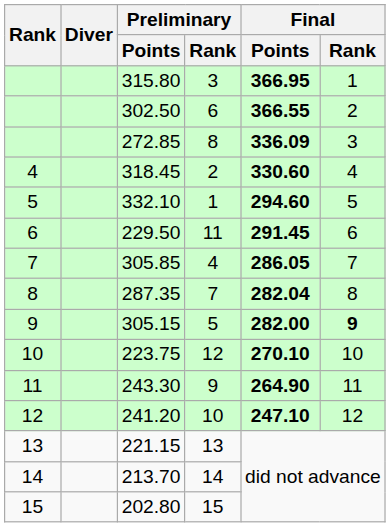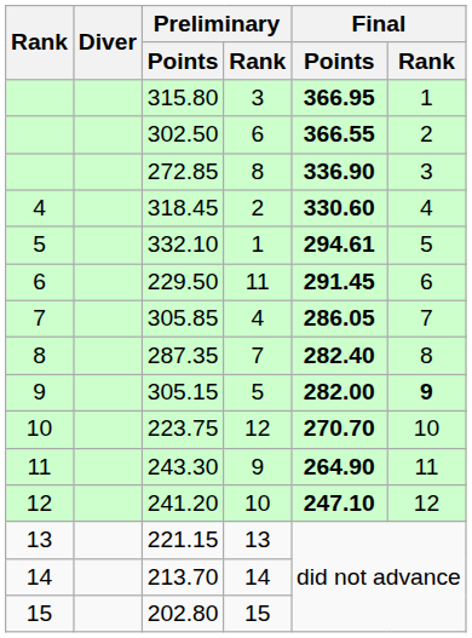 <table class="wikitable sortable" style="text-align:left">
 <tr>
 <th rowspan=2>Rank</th>
 <th rowspan=2>Diver</th>
 <th colspan=2>Preliminary</th>
 <th colspan=2>Final</th>
 </tr>
 <tr>
 <th>Points</th>
 <th>Rank</th>
 <th>Points</th>
 <th>Rank</th>
 </tr>
 <tr align=center bgcolor=ccffcc>
 <td></td>
 <td align=left></td>
 <td>315.80</td>
 <td>3</td>
 <td><strong>366.95</strong></td>
 <td>1</td>
 </tr>
 <tr align=center bgcolor=ccffcc>
 <td></td>
 <td align=left></td>
 <td>302.50</td>
 <td>6</td>
 <td><strong>366.55</strong></td>
 <td>2</td>
 </tr>
 <tr align=center bgcolor=ccffcc>
 <td></td>
 <td align=left></td>
 <td>272.85</td>
 <td>8</td>
-<td><strong>336.09</strong></td>
+<td><strong>336.90</strong></td>
 <td>3</td>
 </tr>
 <tr align=center bgcolor=ccffcc>
 <td>4</td>
 <td align=left></td>
 <td>318.45</td>
 <td>2</td>
 <td><strong>330.60</strong></td>
 <td>4</td>
 </tr>
 <tr align=center bgcolor=ccffcc>
 <td>5</td>
 <td align=left></td>
 <td>332.10</td>
 <td>1</td>
-<td><strong>294.60</strong></td>
+<td><strong>294.61</strong></td>
 <td>5</td>
 </tr>
 <tr align=center bgcolor=ccffcc>
 <td>6</td>
 <td align=left></td>
 <td>229.50</td>
 <td>11</td>
 <td><strong>291.45</strong></td>
 <td>6</td>
 </tr>
 <tr align=center bgcolor=ccffcc>
 <td>7</td>
 <td align=left></td>
 <td>305.85</td>
 <td>4</td>
 <td><strong>286.05</strong></td>
 <td>7</td>
 </tr>
 <tr align=center bgcolor=ccffcc>
 <td>8</td>
 <td align=left></td>
 <td>287.35</td>
 <td>7</td>
-<td><strong>282.04</strong></td>
+<td><strong>282.40</strong></td>
 <td>8</td>
 </tr>
 <tr align=center bgcolor=ccffcc>
 <td>9</td>
 <td align=left></td>
 <td>305.15</td>
 <td>5</td>
 <td><strong>282.00</strong></td>
 <td><strong>9</strong></td>
 </tr>
 <tr align=center bgcolor=ccffcc>
 <td>10</td>
 <td align=left></td>
 <td>223.75</td>
 <td>12</td>
-<td><strong>270.10</strong></td>
+<td><strong>270.70</strong></td>
 <td>10</td>
 </tr>
 <tr align=center bgcolor=ccffcc>
 <td>11</td>
 <td align=left></td>
 <td>243.30</td>
 <td>9</td>
 <td><strong>264.90</strong></td>
 <td>11</td>
 </tr>
 <tr align=center bgcolor=ccffcc>
 <td>12</td>
 <td align=left></td>
 <td>241.20</td>
 <td>10</td>
 <td><strong>247.10</strong></td>
 <td>12</td>
 </tr>
 <tr align=center>
 <td>13</td>
 <td align=left></td>
 <td>221.15</td>
 <td>13</td>
 <td rowspan=3 colspan=2>did not advance</td>
 </tr>
 <tr align=center>
 <td>14</td>
 <td align=left></td>
 <td>213.70</td>
 <td>14</td>
 </tr>
 <tr align=center>
 <td>15</td>
 <td align=left></td>
 <td>202.80</td>
 <td>15</td>
 </tr>
 </table>
